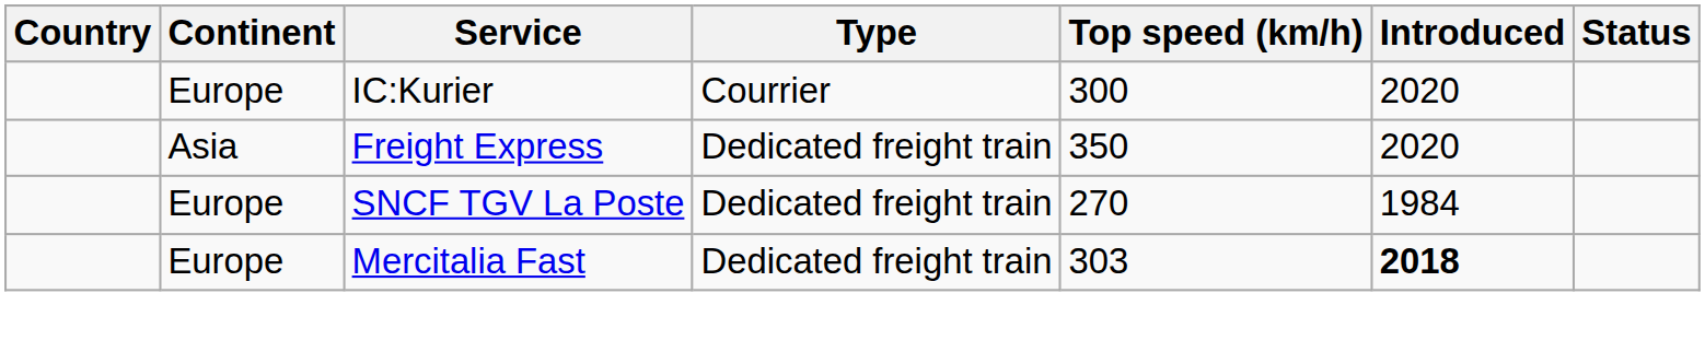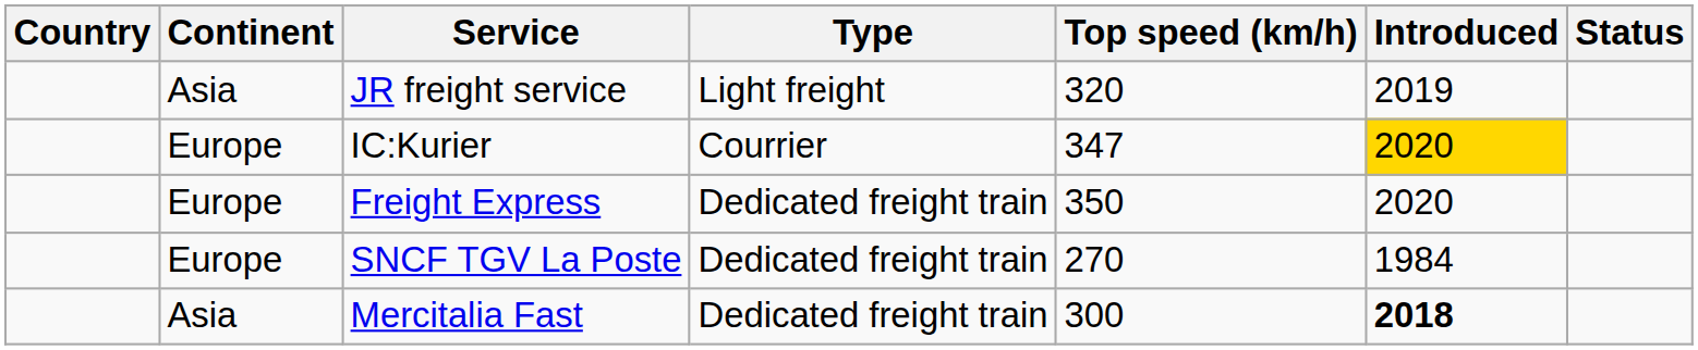 <table class="wikitable sortable static-row-numbers static-row-header-hash sticky-header sort-under">
 <tr>
 <th>Country</th>
 <th>Continent</th>
 <th>Service</th>
 <th>Type</th>
 <th>Top speed (km/h)</th>
 <th>Introduced</th>
 <th>Status</th>
 </tr>
 <tr>
 <td></td>
-<td>Europe</td>
-<td>IC:Kurier</td>
-<td>Courrier</td>
-<td>300</td>
-<td>2020</td>
+<td>Asia</td>
+<td><a href='#'>JR</a> freight service</td>
+<td>Light freight</td>
+<td>320</td>
+<td>2019</td>
 <td></td>
 </tr>
 <tr>
 <td></td>
-<td>Asia</td>
+<td>Europe</td>
+<td>IC:Kurier</td>
+<td>Courrier</td>
+<td>347</td>
+<td style="background: gold;">2020</td>
+<td></td>
+</tr>
+<tr>
+<td></td>
+<td>Europe</td>
 <td><a href='#'>Freight Express</a></td>
 <td>Dedicated freight train</td>
 <td>350</td>
 <td>2020</td>
 <td></td>
 </tr>
 <tr>
 <td></td>
 <td>Europe</td>
 <td><a href='#'>SNCF TGV La Poste</a></td>
 <td>Dedicated freight train</td>
 <td>270</td>
 <td>1984</td>
 <td></td>
 </tr>
 <tr>
 <td></td>
-<td>Europe</td>
+<td>Asia</td>
 <td><a href='#'>Mercitalia Fast</a></td>
 <td>Dedicated freight train</td>
-<td>303</td>
+<td>300</td>
 <td><strong>2018</strong></td>
 <td></td>
 </tr>
 </table>
